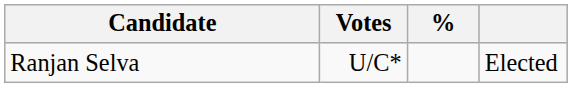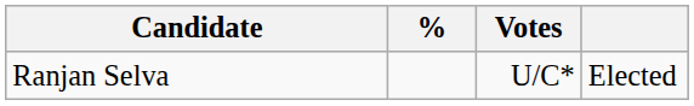 <table class="wikitable" border="1" style="text-align:right;">
 <tr>
 <th align=left width="200">Candidate</th>
+<th align=left width="40">%</th>
 <th align=left width="50">Votes</th>
-<th align=left width="40">%</th>
 <th align=left width="50"></th>
 </tr>
 <tr>
 <td align=left>Ranjan Selva</td>
+<td></td>
 <td>U/C*</td>
-<td></td>
 <td align=left>Elected</td>
 </tr>
 </table>
